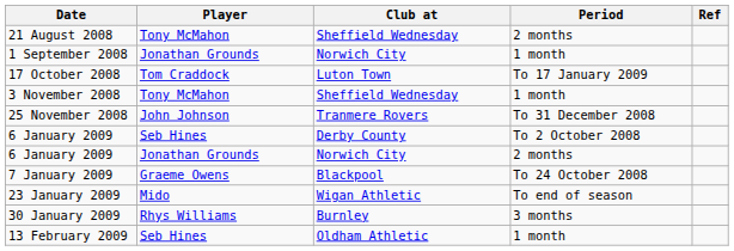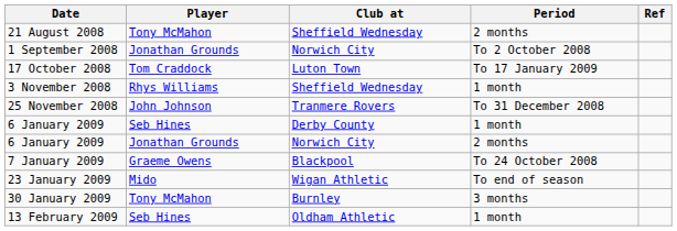 <table class="wikitable" style="font-size:95%;">
 <tr>
 <th width=125px>Date</th>
 <th width=170px>Player</th>
 <th width=190px>Club at</th>
 <th width=175px>Period</th>
 <th width=30px>Ref</th>
 </tr>
 <tr>
 <td>21 August 2008</td>
 <td> <a href='#'>Tony McMahon</a></td>
 <td><a href='#'>Sheffield Wednesday</a></td>
 <td>2 months</td>
 <td></td>
 </tr>
 <tr>
 <td>1 September 2008</td>
 <td> <a href='#'>Jonathan Grounds</a></td>
 <td><a href='#'>Norwich City</a></td>
-<td>1 month</td>
+<td>To 2 October 2008</td>
 <td></td>
 </tr>
 <tr>
 <td>17 October 2008</td>
 <td> <a href='#'>Tom Craddock</a></td>
 <td><a href='#'>Luton Town</a></td>
 <td>To 17 January 2009</td>
 <td></td>
 </tr>
 <tr>
 <td>3 November 2008</td>
-<td> <a href='#'>Tony McMahon</a></td>
+<td> <a href='#'>Rhys Williams</a></td>
 <td><a href='#'>Sheffield Wednesday</a></td>
 <td>1 month</td>
 <td></td>
 </tr>
 <tr>
 <td>25 November 2008</td>
 <td> <a href='#'>John Johnson</a></td>
 <td><a href='#'>Tranmere Rovers</a></td>
 <td>To 31 December 2008</td>
 <td></td>
 </tr>
 <tr>
 <td>6 January 2009</td>
 <td> <a href='#'>Seb Hines</a></td>
 <td><a href='#'>Derby County</a></td>
-<td>To 2 October 2008</td>
+<td>1 month</td>
 <td></td>
 </tr>
 <tr>
 <td>6 January 2009</td>
 <td> <a href='#'>Jonathan Grounds</a></td>
 <td><a href='#'>Norwich City</a></td>
 <td>2 months</td>
 <td></td>
 </tr>
 <tr>
 <td>7 January 2009</td>
 <td> <a href='#'>Graeme Owens</a></td>
 <td><a href='#'>Blackpool</a></td>
 <td>To 24 October 2008</td>
 <td></td>
 </tr>
 <tr>
 <td>23 January 2009</td>
 <td> <a href='#'>Mido</a></td>
 <td><a href='#'>Wigan Athletic</a></td>
 <td>To end of season</td>
 <td></td>
 </tr>
 <tr>
 <td>30 January 2009</td>
-<td> <a href='#'>Rhys Williams</a></td>
+<td> <a href='#'>Tony McMahon</a></td>
 <td><a href='#'>Burnley</a></td>
 <td>3 months</td>
 <td></td>
 </tr>
 <tr>
 <td>13 February 2009</td>
 <td> <a href='#'>Seb Hines</a></td>
 <td><a href='#'>Oldham Athletic</a></td>
 <td>1 month</td>
 <td></td>
 </tr>
 </table>
